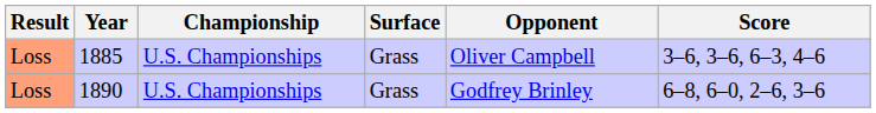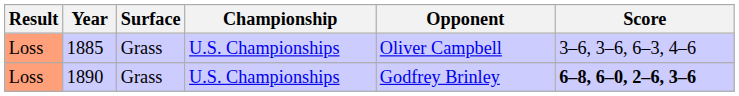 <table class="sortable wikitable">
 <tr>
 <th style="width:40px">Result</th>
 <th style="width:40px">Year</th>
+<th style="width:50px">Surface</th>
 <th style="width:160px">Championship</th>
-<th style="width:50px">Surface</th>
 <th style="width:150px">Opponent</th>
 <th style="width:150px" class="unsortable">Score</th>
 </tr>
 <tr style="background:#ccf;">
 <td style="background:#ffa07a;">Loss</td>
 <td>1885</td>
+<td>Grass</td>
 <td><a href='#'>U.S. Championships</a></td>
-<td>Grass</td>
 <td> <a href='#'>Oliver Campbell</a></td>
 <td>3–6, 3–6, 6–3, 4–6</td>
 </tr>
 <tr style="background:#ccf;">
 <td style="background:#ffa07a;">Loss</td>
 <td>1890</td>
+<td>Grass</td>
 <td><a href='#'>U.S. Championships</a></td>
-<td>Grass</td>
 <td> <a href='#'>Godfrey Brinley</a></td>
-<td>6–8, 6–0, 2–6, 3–6</td>
+<td><strong>6–8, 6–0, 2–6, 3–6</strong></td>
 </tr>
 </table>
